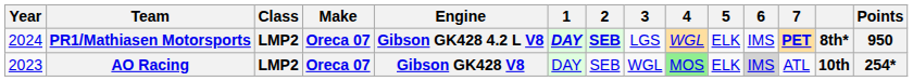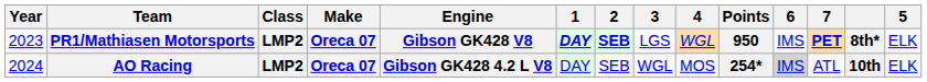 <table class="wikitable" style="text-align:center; font-size:85%">
 <tr>
 <th>Year</th>
 <th>Team</th>
 <th>Class</th>
 <th>Make</th>
 <th>Engine</th>
 <th>1</th>
 <th>2</th>
 <th>3</th>
 <th>4</th>
-<th>5</th>
+<th>Points</th>
 <th>6</th>
 <th>7</th>
 <th></th>
-<th>Points</th>
+<th>5</th>
 </tr>
 <tr>
-<td><a href='#'>2024</a></td>
+<td><a href='#'>2023</a></td>
 <th nowrap><a href='#'>PR1/Mathiasen Motorsports</a></th>
 <th>LMP2</th>
 <th nowrap><a href='#'>Oreca 07</a></th>
-<th nowrap><a href='#'>Gibson</a> GK428 4.2 L <a href='#'>V8</a></th>
+<th nowrap><a href='#'>Gibson</a> GK428 <a href='#'>V8</a></th>
 <td style="background:#DFFFDF;"><strong><em><a href='#'>DAY</a></em></strong><br></td>
 <td style="background:#DFFFDF;"><strong><a href='#'>SEB</a></strong><br></td>
 <td style="background:#;"><a href='#'>LGS</a></td>
 <td style="background:#FFDF9F;"><em><a href='#'>WGL</a></em><br></td>
-<td style="background:#;"><a href='#'>ELK</a></td>
+<th>950</th>
 <td style="background:#;"><a href='#'>IMS</a></td>
 <td style="background:#FFDF9F;"><strong><a href='#'>PET</a></strong><br></td>
 <th>8th*</th>
-<th>950</th>
+<td style="background:#;"><a href='#'>ELK</a></td>
 </tr>
 <tr>
-<td><a href='#'>2023</a></td>
+<td><a href='#'>2024</a></td>
 <th nowrap><a href='#'>AO Racing</a></th>
 <th>LMP2</th>
 <th nowrap><a href='#'>Oreca 07</a></th>
-<th nowrap><a href='#'>Gibson</a> GK428 <a href='#'>V8</a></th>
+<th nowrap><a href='#'>Gibson</a> GK428 4.2 L <a href='#'>V8</a></th>
 <td style="background:#DFFFDF;"><a href='#'>DAY</a><br></td>
 <td><a href='#'>SEB</a></td>
 <td><a href='#'>WGL</a></td>
-<td style="background: lightgreen;"><a href='#'>MOS</a></td>
-<td><a href='#'>ELK</a></td>
+<td><a href='#'>MOS</a></td>
+<th>254*</th>
 <td style="background: lightgrey;"><a href='#'>IMS</a></td>
 <td><a href='#'>ATL</a></td>
 <th>10th</th>
-<th>254*</th>
+<td><a href='#'>ELK</a></td>
 </tr>
 </table>
